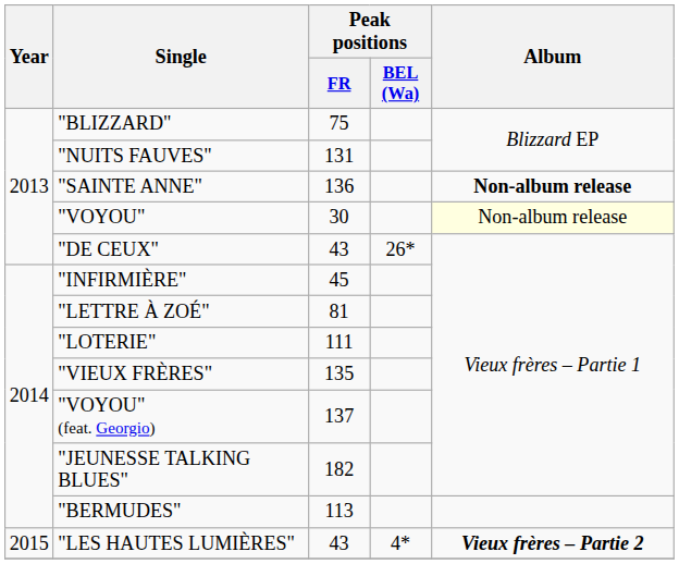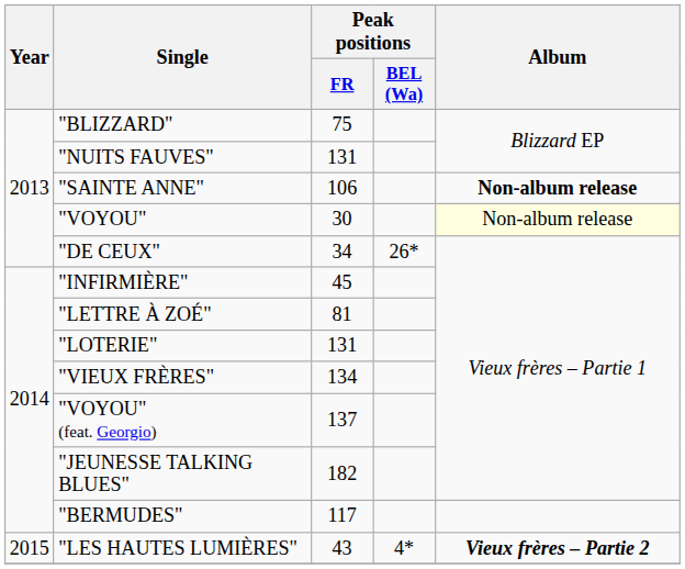 <table class="wikitable">
 <tr>
 <th align="center" rowspan="2" width="10">Year</th>
 <th align="center" rowspan="2" width="200">Single</th>
 <th align="center" colspan="2" width="20">Peak positions</th>
 <th align="center" rowspan="2" width="190">Album</th>
 </tr>
 <tr>
 <th scope="col" style="width:3em;font-size:90%;"><a href='#'>FR</a><br></th>
 <th scope="col" style="width:3em;font-size:90%;"><a href='#'>BEL <br>(Wa)</a><br></th>
 </tr>
 <tr>
 <td style="text-align:center;" rowspan=5>2013</td>
 <td>"BLIZZARD"</td>
 <td style="text-align:center;">75</td>
 <td style="text-align:center;"></td>
 <td style="text-align:center;" rowspan=2><em>Blizzard</em> EP</td>
 </tr>
 <tr>
 <td>"NUITS FAUVES"</td>
 <td style="text-align:center;">131</td>
 <td style="text-align:center;"></td>
 </tr>
 <tr>
 <td>"SAINTE ANNE"</td>
-<td style="text-align:center;">136</td>
+<td style="text-align:center;">106</td>
 <td style="text-align:center;"></td>
 <td style="text-align:center;" rowspan=1><strong>Non-album release</strong></td>
 </tr>
 <tr>
 <td>"VOYOU"</td>
 <td style="text-align:center;">30</td>
 <td style="text-align:center;"></td>
 <td style="background: lightyellow; text-align:center;">Non-album release</td>
 </tr>
 <tr>
 <td>"DE CEUX"</td>
-<td style="text-align:center;">43</td>
+<td style="text-align:center;">34</td>
 <td style="text-align:center;">26*<br></td>
 <td style="text-align:center;" rowspan=7><em>Vieux frères – Partie 1</em></td>
 </tr>
 <tr>
 <td style="text-align:center;" rowspan=7>2014</td>
 <td>"INFIRMIÈRE"</td>
 <td style="text-align:center;">45</td>
 <td style="text-align:center;"></td>
 </tr>
 <tr>
 <td>"LETTRE À ZOÉ"</td>
 <td style="text-align:center;">81</td>
 <td style="text-align:center;"></td>
 </tr>
 <tr>
 <td>"LOTERIE"</td>
-<td style="text-align:center;">111</td>
+<td style="text-align:center;">131</td>
 <td style="text-align:center;"></td>
 </tr>
 <tr>
 <td>"VIEUX FRÈRES"</td>
-<td style="text-align:center;">135</td>
+<td style="text-align:center;">134</td>
 <td style="text-align:center;"></td>
 </tr>
 <tr>
 <td>"VOYOU"<br><small>(feat. <a href='#'>Georgio</a>)</small></td>
 <td style="text-align:center;">137</td>
 <td style="text-align:center;"></td>
 </tr>
 <tr>
 <td>"JEUNESSE TALKING BLUES"</td>
 <td style="text-align:center;">182</td>
 <td style="text-align:center;"></td>
 </tr>
 <tr>
 <td>"BERMUDES"</td>
-<td style="text-align:center;">113</td>
+<td style="text-align:center;">117</td>
 <td style="text-align:center;"></td>
 <td style="text-align:center;"></td>
 </tr>
 <tr>
 <td style="text-align:center;" rowspan=1>2015</td>
 <td>"LES HAUTES LUMIÈRES"</td>
 <td style="text-align:center;">43</td>
 <td style="text-align:center;">4* <br></td>
 <td style="text-align:center;" rowspan=1><strong><em>Vieux frères – Partie 2</em></strong></td>
 </tr>
 <tr>
 </tr>
 </table>
